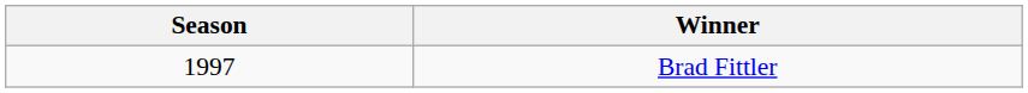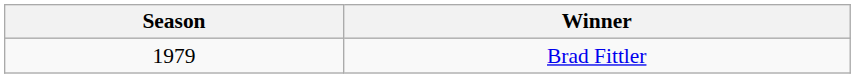 <table class="wikitable" width="50%" style="text-align: center;">
 <tr>
 <th>Season</th>
 <th>Winner</th>
 </tr>
 <tr>
-<td>1997</td>
+<td>1979</td>
 <td><a href='#'>Brad Fittler</a></td>
 </tr>
 </table>
